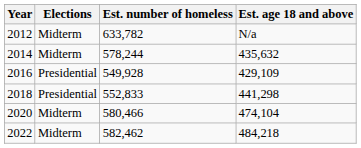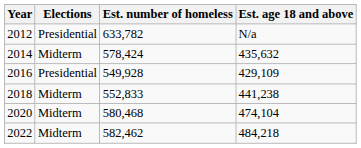 <table class="wikitable">
 <tr>
 <th>Year</th>
 <th>Elections</th>
 <th>Est. number of homeless</th>
 <th>Est. age 18 and above</th>
 </tr>
 <tr>
 <td>2012</td>
-<td>Midterm</td>
+<td>Presidential</td>
 <td>633,782</td>
 <td>N/a</td>
 </tr>
 <tr>
 <td>2014</td>
 <td>Midterm</td>
-<td>578,244</td>
+<td>578,424</td>
 <td>435,632</td>
 </tr>
 <tr>
 <td>2016</td>
 <td>Presidential</td>
 <td>549,928</td>
 <td>429,109</td>
 </tr>
 <tr>
 <td>2018</td>
-<td>Presidential</td>
+<td>Midterm</td>
 <td>552,833</td>
-<td>441,298</td>
+<td>441,238</td>
 </tr>
 <tr>
 <td>2020</td>
 <td>Midterm</td>
-<td>580,466</td>
+<td>580,468</td>
 <td>474,104</td>
 </tr>
 <tr>
 <td>2022</td>
 <td>Midterm</td>
 <td>582,462</td>
 <td>484,218</td>
 </tr>
 </table>
